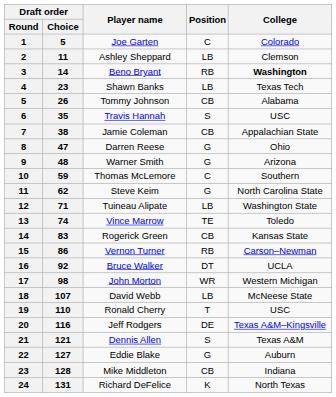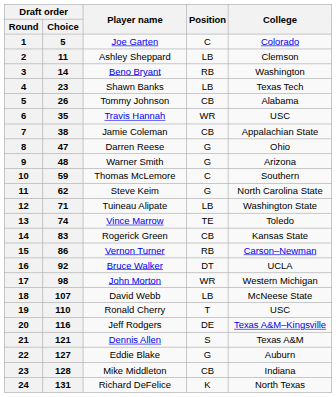 <table class="wikitable" style="font-size:95%; text-align:center">
 <tr>
 <th width="120" colspan="2">Draft order</th>
 <th width="160" rowspan="2">Player name</th>
 <th width="60"  rowspan="2">Position</th>
 <th width="160" rowspan="2">College</th>
 </tr>
 <tr>
 <th>Round</th>
 <th>Choice</th>
 </tr>
 <tr>
 <th>1</th>
 <th>5</th>
 <td><a href='#'>Joe Garten</a></td>
 <td>C</td>
 <td><a href='#'>Colorado</a></td>
 </tr>
 <tr>
 <th>2</th>
 <th>11</th>
 <td>Ashley Sheppard</td>
 <td>LB</td>
 <td>Clemson</td>
 </tr>
 <tr>
 <th>3</th>
 <th>14</th>
 <td><a href='#'>Beno Bryant</a></td>
 <td>RB</td>
-<td><strong>Washington</strong></td>
+<td>Washington</td>
 </tr>
 <tr>
 <th>4</th>
 <th>23</th>
 <td>Shawn Banks</td>
 <td>LB</td>
 <td>Texas Tech</td>
 </tr>
 <tr>
 <th>5</th>
 <th>26</th>
 <td>Tommy Johnson</td>
 <td>CB</td>
 <td>Alabama</td>
 </tr>
 <tr>
 <th>6</th>
 <th>35</th>
 <td><a href='#'>Travis Hannah</a></td>
-<td>S</td>
+<td>WR</td>
 <td>USC</td>
 </tr>
 <tr>
 <th>7</th>
 <th>38</th>
 <td>Jamie Coleman</td>
 <td>CB</td>
 <td>Appalachian State</td>
 </tr>
 <tr>
 <th>8</th>
 <th>47</th>
 <td>Darren Reese</td>
 <td>G</td>
 <td>Ohio</td>
 </tr>
 <tr>
 <th>9</th>
 <th>48</th>
 <td>Warner Smith</td>
 <td>G</td>
 <td>Arizona</td>
 </tr>
 <tr>
 <th>10</th>
 <th>59</th>
 <td>Thomas McLemore</td>
 <td>C</td>
 <td>Southern</td>
 </tr>
 <tr>
 <th>11</th>
 <th>62</th>
 <td>Steve Keim</td>
 <td>G</td>
 <td>North Carolina State</td>
 </tr>
 <tr>
 <th>12</th>
 <th>71</th>
 <td>Tuineau Alipate</td>
 <td>LB</td>
 <td>Washington State</td>
 </tr>
 <tr>
 <th>13</th>
 <th>74</th>
 <td><a href='#'>Vince Marrow</a></td>
 <td>TE</td>
 <td>Toledo</td>
 </tr>
 <tr>
 <th>14</th>
 <th>83</th>
 <td>Rogerick Green</td>
 <td>CB</td>
 <td>Kansas State</td>
 </tr>
 <tr>
 <th>15</th>
 <th>86</th>
 <td><a href='#'>Vernon Turner</a></td>
 <td>RB</td>
 <td><a href='#'>Carson–Newman</a></td>
 </tr>
 <tr>
 <th>16</th>
 <th>92</th>
 <td><a href='#'>Bruce Walker</a></td>
 <td>DT</td>
 <td>UCLA</td>
 </tr>
 <tr>
 <th>17</th>
 <th>98</th>
 <td><a href='#'>John Morton</a></td>
 <td>WR</td>
 <td>Western Michigan</td>
 </tr>
 <tr>
 <th>18</th>
 <th>107</th>
 <td>David Webb</td>
 <td>LB</td>
 <td>McNeese State</td>
 </tr>
 <tr>
 <th>19</th>
 <th>110</th>
 <td>Ronald Cherry</td>
 <td>T</td>
 <td>USC</td>
 </tr>
 <tr>
 <th>20</th>
 <th>116</th>
 <td>Jeff Rodgers</td>
 <td>DE</td>
 <td><a href='#'>Texas A&M–Kingsville</a></td>
 </tr>
 <tr>
 <th>21</th>
 <th>121</th>
 <td><a href='#'>Dennis Allen</a></td>
 <td>S</td>
 <td>Texas A&M</td>
 </tr>
 <tr>
 <th>22</th>
 <th>127</th>
 <td>Eddie Blake</td>
 <td>G</td>
 <td>Auburn</td>
 </tr>
 <tr>
 <th>23</th>
 <th>128</th>
 <td>Mike Middleton</td>
 <td>CB</td>
 <td>Indiana</td>
 </tr>
 <tr>
 <th>24</th>
 <th>131</th>
 <td>Richard DeFelice</td>
 <td>K</td>
 <td>North Texas</td>
 </tr>
 </table>
